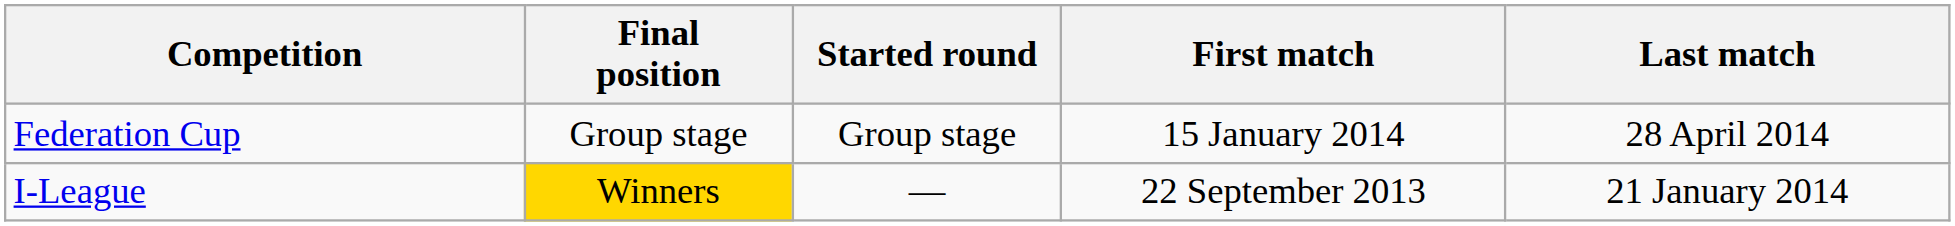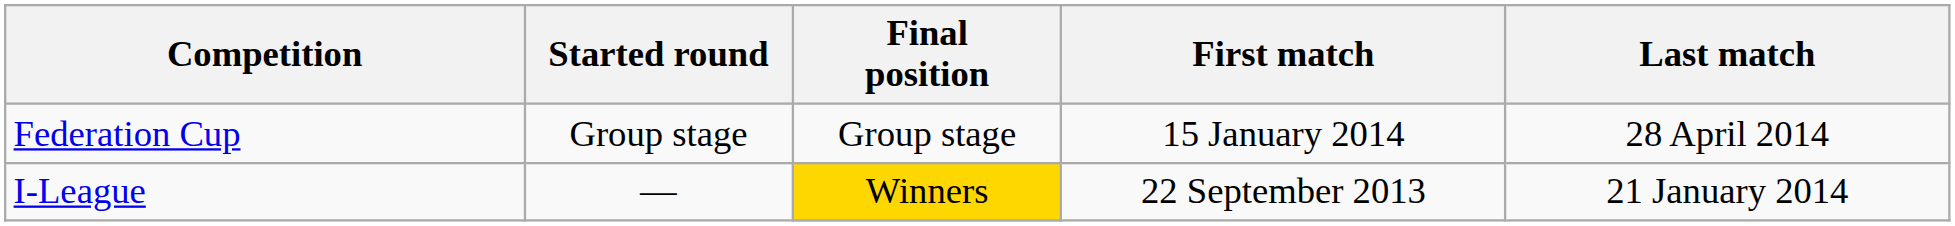 <table class="wikitable" style="text-align:center; width:850px;">
 <tr>
 <th style="text-align:center; width:200px;">Competition</th>
+<th style="text-align:center; width:100px;">Started round</th>
 <th style="text-align:center; width:100px;">Final <br> position</th>
-<th style="text-align:center; width:100px;">Started round</th>
 <th style="text-align:center; width:170px;">First match</th>
 <th style="text-align:center; width:170px;">Last match</th>
 </tr>
 <tr>
 <td style="text-align:left;"><a href='#'>Federation Cup</a></td>
 <td>Group stage</td>
 <td>Group stage</td>
 <td>15 January 2014</td>
 <td>28 April 2014</td>
 </tr>
 <tr>
 <td style="text-align:left;"><a href='#'>I-League</a></td>
+<td>—</td>
 <td style="background:#FFD700;">Winners</td>
-<td>—</td>
 <td>22 September 2013</td>
 <td>21 January 2014</td>
 </tr>
 </table>
